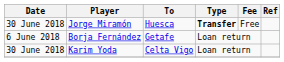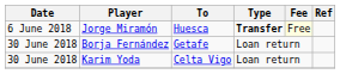 <table class="wikitable">
 <tr>
 <th>Date</th>
 <th>Player</th>
 <th>To</th>
 <th>Type</th>
 <th>Fee</th>
 <th>Ref</th>
 </tr>
 <tr>
-<td>30 June 2018</td>
+<td>6 June 2018</td>
 <td> <a href='#'>Jorge Miramón</a></td>
 <td> <a href='#'>Huesca</a></td>
 <td><strong>Transfer</strong></td>
-<td>Free</td>
+<td style="background: lightyellow;">Free</td>
 <td></td>
 </tr>
 <tr>
-<td>6 June 2018</td>
+<td>30 June 2018</td>
 <td> <a href='#'>Borja Fernández</a></td>
 <td> <a href='#'>Getafe</a></td>
 <td colspan=2>Loan return</td>
 <td></td>
 </tr>
 <tr>
 <td>30 June 2018</td>
 <td> <a href='#'>Karim Yoda</a></td>
 <td> <a href='#'>Celta Vigo</a></td>
 <td colspan=2>Loan return</td>
 <td></td>
 </tr>
 <tr>
 </tr>
 </table>
